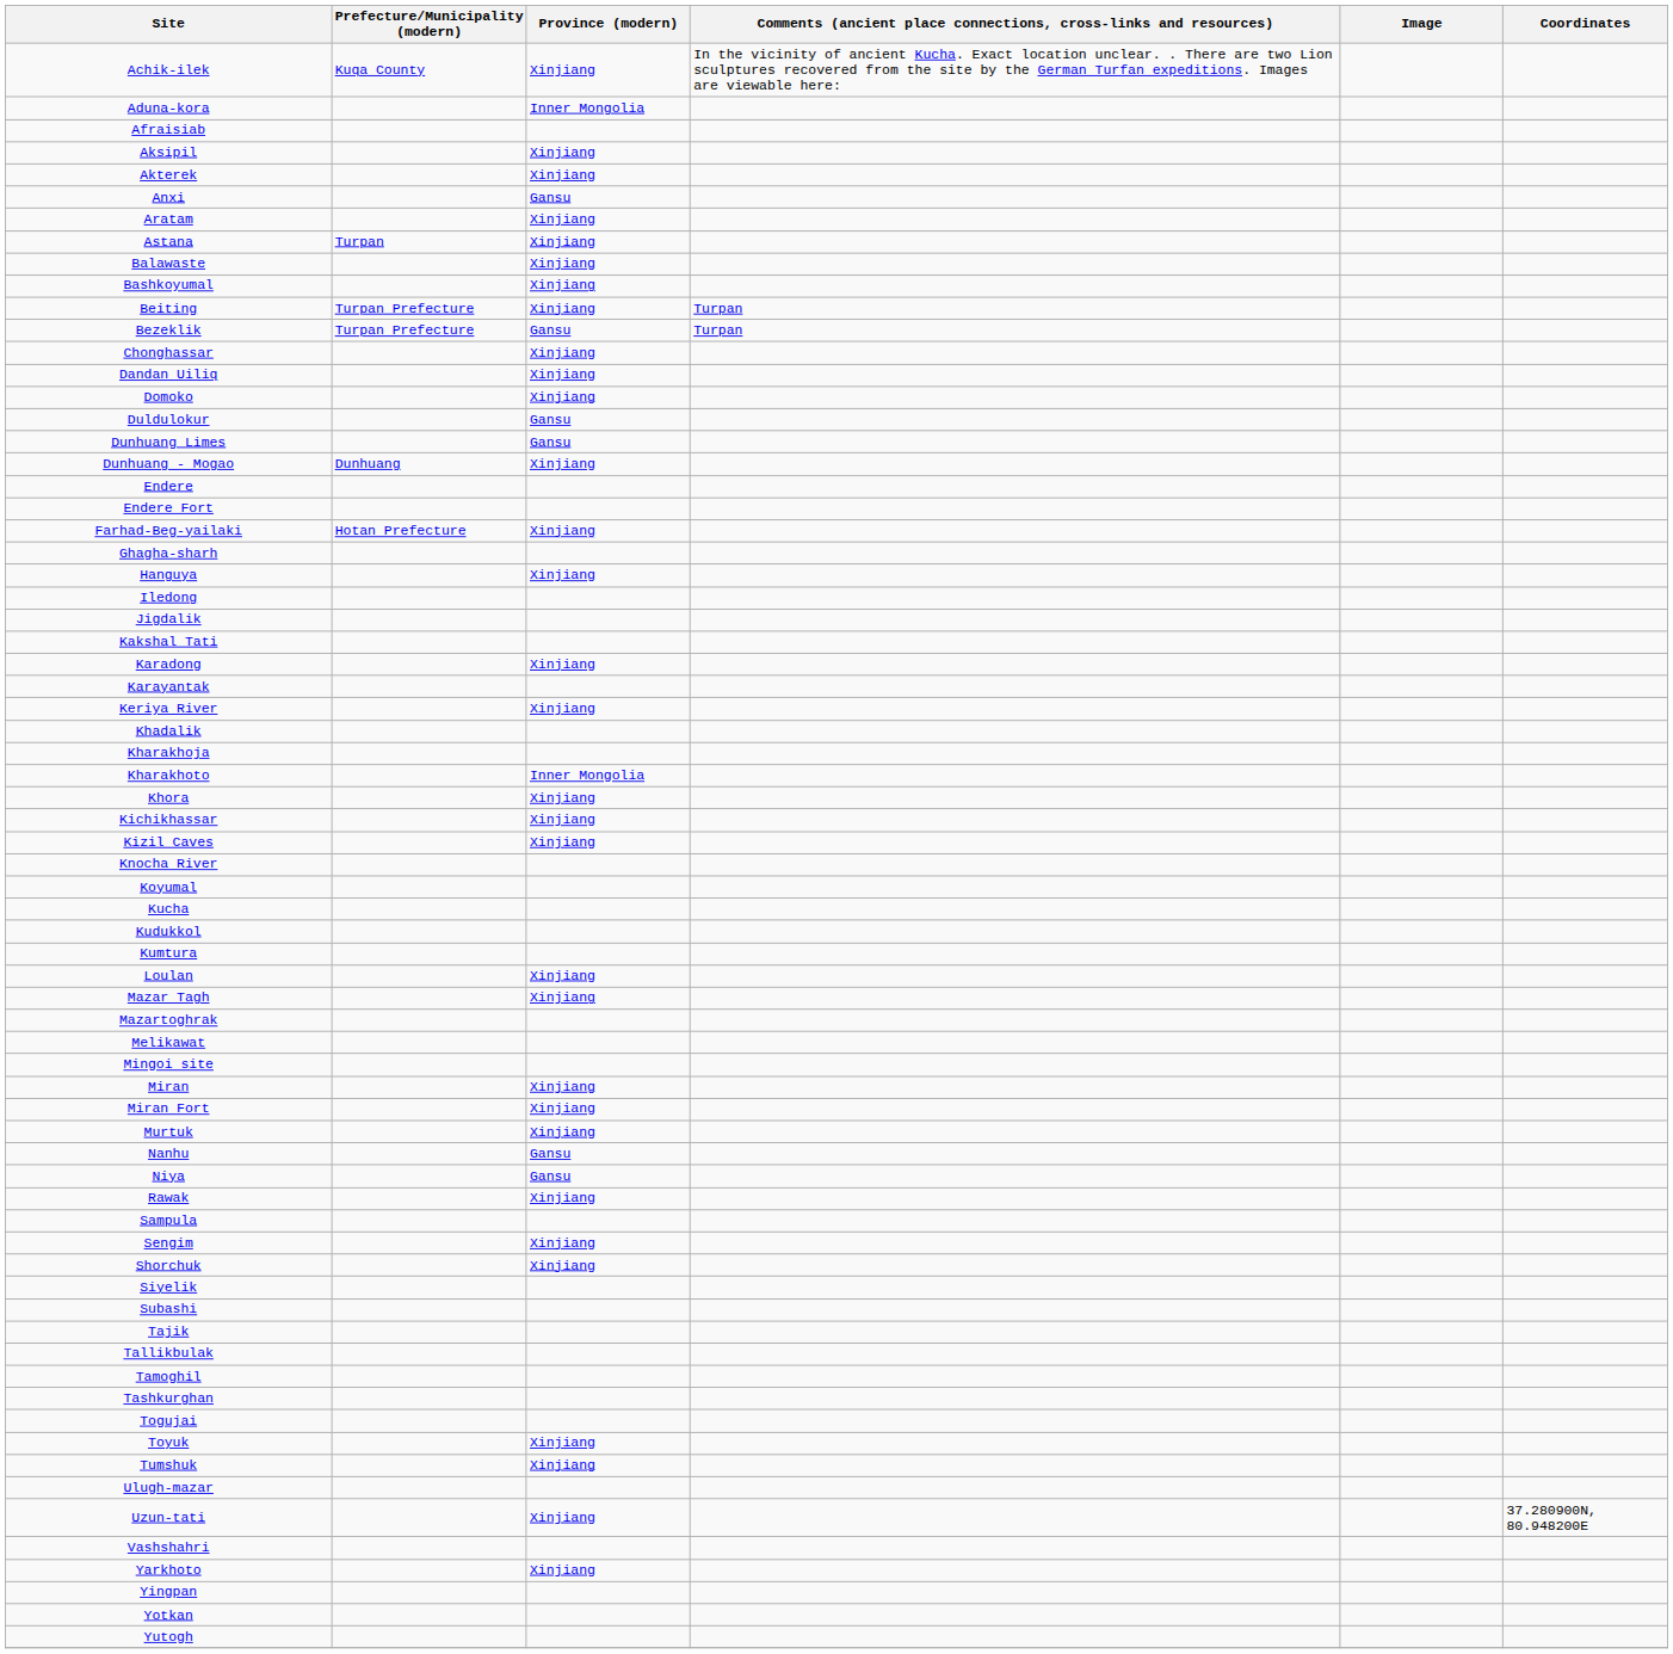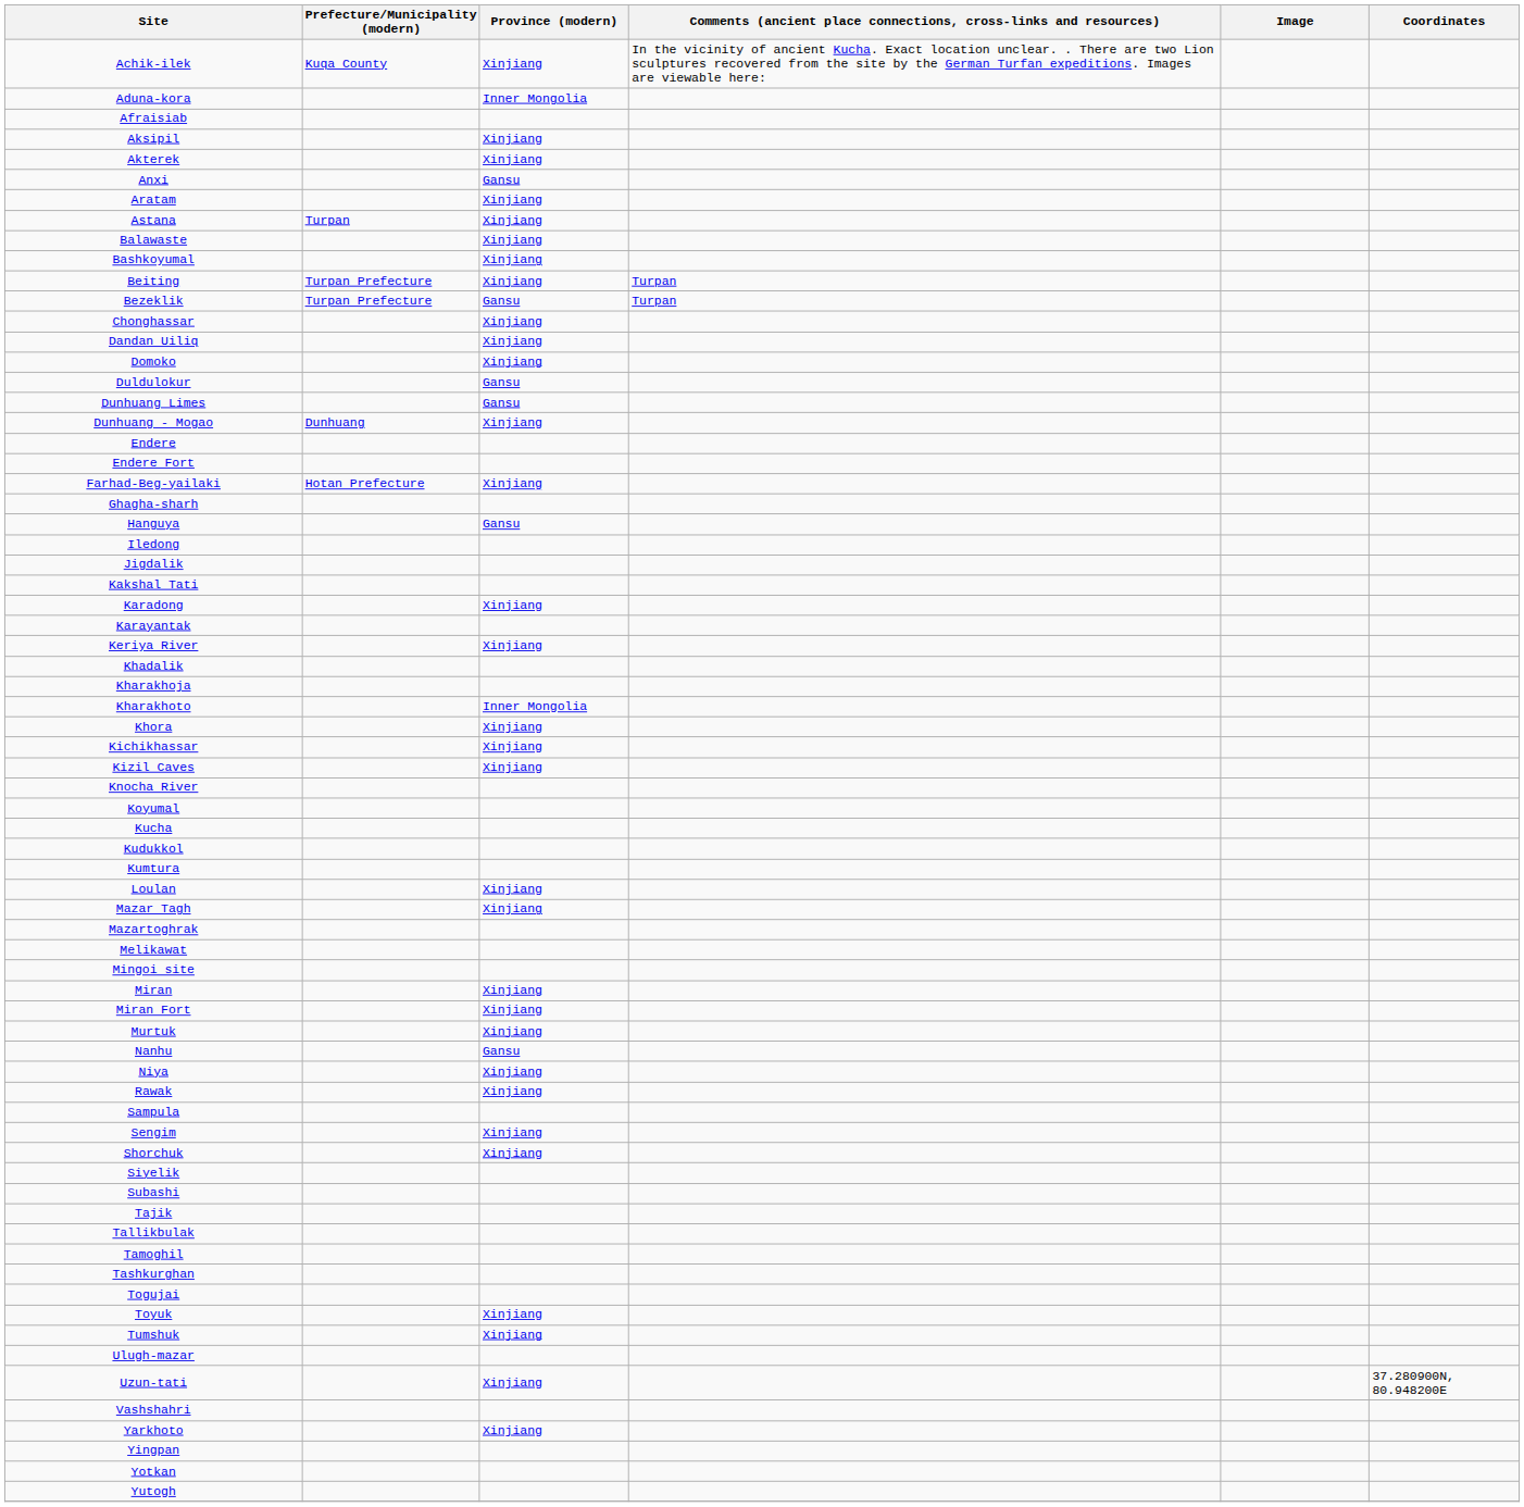 <table class="wikitable sortable"  style="width:100%;">
 <tr>
 <th width="20%" align="left">Site</th>
 <th width="10%" align="left">Prefecture/Municipality (modern)</th>
 <th width="10%" align="left">Province (modern)</th>
 <th width="40%" align="left"  class="unsortable">Comments (ancient place connections, cross-links and resources)</th>
 <th width="10%" align="left"  class="unsortable">Image</th>
 <th width="10%" align="left" class="unsortable">Coordinates</th>
 </tr>
 <tr>
 <td align="center"><a href='#'>Achik-ilek</a></td>
 <td><a href='#'>Kuqa County</a></td>
 <td><a href='#'>Xinjiang</a></td>
 <td>In the vicinity of ancient <a href='#'>Kucha</a>. Exact location unclear. . There are two Lion sculptures recovered from the site by the <a href='#'>German Turfan expeditions</a>. Images are viewable here:  </td>
 <td></td>
 <td></td>
 </tr>
 <tr>
 <td align="center"><a href='#'>Aduna-kora</a></td>
 <td></td>
 <td><a href='#'>Inner Mongolia</a></td>
 <td></td>
 <td></td>
 <td></td>
 </tr>
 <tr>
 <td align="center"><a href='#'>Afraisiab</a></td>
 <td></td>
 <td></td>
 <td></td>
 <td></td>
 <td></td>
 </tr>
 <tr>
 <td align="center"><a href='#'>Aksipil</a></td>
 <td></td>
 <td><a href='#'>Xinjiang</a></td>
 <td></td>
 <td></td>
 <td></td>
 </tr>
 <tr>
 <td align="center"><a href='#'>Akterek</a></td>
 <td></td>
 <td><a href='#'>Xinjiang</a></td>
 <td></td>
 <td></td>
 <td></td>
 </tr>
 <tr>
 <td align="center"><a href='#'>Anxi</a></td>
 <td></td>
 <td><a href='#'>Gansu</a></td>
 <td></td>
 <td></td>
 <td></td>
 </tr>
 <tr>
 <td align="center"><a href='#'>Aratam</a></td>
 <td></td>
 <td><a href='#'>Xinjiang</a></td>
 <td></td>
 <td></td>
 <td></td>
 </tr>
 <tr>
 <td align="center"><a href='#'>Astana</a></td>
 <td><a href='#'>Turpan</a></td>
 <td><a href='#'>Xinjiang</a></td>
 <td></td>
 <td></td>
 <td></td>
 </tr>
 <tr>
 <td align="center"><a href='#'>Balawaste</a></td>
 <td></td>
 <td><a href='#'>Xinjiang</a></td>
 <td></td>
 <td></td>
 <td></td>
 </tr>
 <tr>
 <td align="center"><a href='#'>Bashkoyumal</a></td>
 <td></td>
 <td><a href='#'>Xinjiang</a></td>
 <td></td>
 <td></td>
 <td></td>
 </tr>
 <tr>
 <td align="center"><a href='#'>Beiting</a></td>
 <td><a href='#'>Turpan Prefecture</a></td>
 <td><a href='#'>Xinjiang</a></td>
 <td><a href='#'>Turpan</a></td>
 <td></td>
 <td></td>
 </tr>
 <tr>
 <td align="center"><a href='#'>Bezeklik</a></td>
 <td><a href='#'>Turpan Prefecture</a></td>
 <td><a href='#'>Gansu</a></td>
 <td><a href='#'>Turpan</a></td>
 <td></td>
 <td></td>
 </tr>
 <tr>
 <td align="center"><a href='#'>Chonghassar</a></td>
 <td></td>
 <td><a href='#'>Xinjiang</a></td>
 <td></td>
 <td></td>
 <td></td>
 </tr>
 <tr>
 <td align="center"><a href='#'>Dandan Uiliq</a></td>
 <td></td>
 <td><a href='#'>Xinjiang</a></td>
 <td></td>
 <td></td>
 <td></td>
 </tr>
 <tr>
 <td align="center"><a href='#'>Domoko</a></td>
 <td></td>
 <td><a href='#'>Xinjiang</a></td>
 <td></td>
 <td></td>
 <td></td>
 </tr>
 <tr>
 <td align="center"><a href='#'>Duldulokur</a></td>
 <td></td>
 <td><a href='#'>Gansu</a></td>
 <td></td>
 <td></td>
 <td></td>
 </tr>
 <tr>
 <td align="center"><a href='#'>Dunhuang Limes</a></td>
 <td></td>
 <td><a href='#'>Gansu</a></td>
 <td></td>
 <td></td>
 <td></td>
 </tr>
 <tr>
 <td align="center"><a href='#'>Dunhuang - Mogao</a></td>
 <td><a href='#'>Dunhuang</a></td>
 <td><a href='#'>Xinjiang</a></td>
 <td></td>
 <td></td>
 <td></td>
 </tr>
 <tr>
 <td align="center"><a href='#'>Endere</a></td>
 <td></td>
 <td></td>
 <td></td>
 <td></td>
 <td></td>
 </tr>
 <tr>
 <td align="center"><a href='#'>Endere Fort</a></td>
 <td></td>
 <td></td>
 <td></td>
 <td></td>
 <td></td>
 </tr>
 <tr>
 <td align="center"><a href='#'>Farhad-Beg-yailaki</a></td>
 <td><a href='#'>Hotan Prefecture</a></td>
 <td><a href='#'>Xinjiang</a></td>
 <td></td>
 <td></td>
 <td></td>
 </tr>
 <tr>
 <td align="center"><a href='#'>Ghagha-sharh</a></td>
 <td></td>
 <td></td>
 <td></td>
 <td></td>
 <td></td>
 </tr>
 <tr>
 <td align="center"><a href='#'>Hanguya</a></td>
 <td></td>
-<td><a href='#'>Xinjiang</a></td>
+<td><a href='#'>Gansu</a></td>
 <td></td>
 <td></td>
 <td></td>
 </tr>
 <tr>
 <td align="center"><a href='#'>Iledong</a></td>
 <td></td>
 <td></td>
 <td></td>
 <td></td>
 <td></td>
 </tr>
 <tr>
 <td align="center"><a href='#'>Jigdalik</a></td>
 <td></td>
 <td></td>
 <td></td>
 <td></td>
 <td></td>
 </tr>
 <tr>
 <td align="center"><a href='#'>Kakshal Tati</a></td>
 <td></td>
 <td></td>
 <td></td>
 <td></td>
 <td></td>
 </tr>
 <tr>
 <td align="center"><a href='#'>Karadong</a></td>
 <td></td>
 <td><a href='#'>Xinjiang</a></td>
 <td></td>
 <td></td>
 <td></td>
 </tr>
 <tr>
 <td align="center"><a href='#'>Karayantak</a></td>
 <td></td>
 <td></td>
 <td></td>
 <td></td>
 <td></td>
 </tr>
 <tr>
 <td align="center"><a href='#'>Keriya River</a></td>
 <td></td>
 <td><a href='#'>Xinjiang</a></td>
 <td></td>
 <td></td>
 <td></td>
 </tr>
 <tr>
 <td align="center"><a href='#'>Khadalik</a></td>
 <td></td>
 <td></td>
 <td></td>
 <td></td>
 <td></td>
 </tr>
 <tr>
 <td align="center"><a href='#'>Kharakhoja</a></td>
 <td></td>
 <td></td>
 <td></td>
 <td></td>
 <td></td>
 </tr>
 <tr>
 <td align="center"><a href='#'>Kharakhoto</a></td>
 <td></td>
 <td><a href='#'>Inner Mongolia</a></td>
 <td></td>
 <td></td>
 <td></td>
 </tr>
 <tr>
 <td align="center"><a href='#'>Khora</a></td>
 <td></td>
 <td><a href='#'>Xinjiang</a></td>
 <td></td>
 <td></td>
 <td></td>
 </tr>
 <tr>
 <td align="center"><a href='#'>Kichikhassar</a></td>
 <td></td>
 <td><a href='#'>Xinjiang</a></td>
 <td></td>
 <td></td>
 <td></td>
 </tr>
 <tr>
 <td align="center"><a href='#'>Kizil Caves</a></td>
 <td></td>
 <td><a href='#'>Xinjiang</a></td>
 <td></td>
 <td></td>
 <td></td>
 </tr>
 <tr>
 <td align="center"><a href='#'>Knocha River</a></td>
 <td></td>
 <td></td>
 <td></td>
 <td></td>
 <td></td>
 </tr>
 <tr>
 <td align="center"><a href='#'>Koyumal</a></td>
 <td></td>
 <td></td>
 <td></td>
 <td></td>
 <td></td>
 </tr>
 <tr>
 <td align="center"><a href='#'>Kucha</a></td>
 <td></td>
 <td></td>
 <td></td>
 <td></td>
 <td></td>
 </tr>
 <tr>
 <td align="center"><a href='#'>Kudukkol</a></td>
 <td></td>
 <td></td>
 <td></td>
 <td></td>
 <td></td>
 </tr>
 <tr>
 <td align="center"><a href='#'>Kumtura</a></td>
 <td></td>
 <td></td>
 <td></td>
 <td></td>
 <td></td>
 </tr>
 <tr>
 <td align="center"><a href='#'>Loulan</a></td>
 <td></td>
 <td><a href='#'>Xinjiang</a></td>
 <td></td>
 <td></td>
 <td></td>
 </tr>
 <tr>
 <td align="center"><a href='#'>Mazar Tagh</a></td>
 <td></td>
 <td><a href='#'>Xinjiang</a></td>
 <td></td>
 <td></td>
 <td></td>
 </tr>
 <tr>
 <td align="center"><a href='#'>Mazartoghrak</a></td>
 <td></td>
 <td></td>
 <td></td>
 <td></td>
 <td></td>
 </tr>
 <tr>
 <td align="center"><a href='#'>Melikawat</a></td>
 <td></td>
 <td></td>
 <td></td>
 <td></td>
 <td></td>
 </tr>
 <tr>
 <td align="center"><a href='#'>Mingoi site</a></td>
 <td></td>
 <td></td>
 <td></td>
 <td></td>
 <td></td>
 </tr>
 <tr>
 <td align="center"><a href='#'>Miran</a></td>
 <td></td>
 <td><a href='#'>Xinjiang</a></td>
 <td></td>
 <td></td>
 <td></td>
 </tr>
 <tr>
 <td align="center"><a href='#'>Miran Fort</a></td>
 <td></td>
 <td><a href='#'>Xinjiang</a></td>
 <td></td>
 <td></td>
 <td></td>
 </tr>
 <tr>
 <td align="center"><a href='#'>Murtuk</a></td>
 <td></td>
 <td><a href='#'>Xinjiang</a></td>
 <td></td>
 <td></td>
 <td></td>
 </tr>
 <tr>
 <td align="center"><a href='#'>Nanhu</a></td>
 <td></td>
 <td><a href='#'>Gansu</a></td>
 <td></td>
 <td></td>
 <td></td>
 </tr>
 <tr>
 <td align="center"><a href='#'>Niya</a></td>
 <td></td>
-<td><a href='#'>Gansu</a></td>
+<td><a href='#'>Xinjiang</a></td>
 <td></td>
 <td></td>
 <td></td>
 </tr>
 <tr>
 <td align="center"><a href='#'>Rawak</a></td>
 <td></td>
 <td><a href='#'>Xinjiang</a></td>
 <td></td>
 <td></td>
 <td></td>
 </tr>
 <tr>
 <td align="center"><a href='#'>Sampula</a></td>
 <td></td>
 <td></td>
 <td></td>
 <td></td>
 <td></td>
 </tr>
 <tr>
 <td align="center"><a href='#'>Sengim</a></td>
 <td></td>
 <td><a href='#'>Xinjiang</a></td>
 <td></td>
 <td></td>
 <td></td>
 </tr>
 <tr>
 <td align="center"><a href='#'>Shorchuk</a></td>
 <td></td>
 <td><a href='#'>Xinjiang</a></td>
 <td></td>
 <td></td>
 <td></td>
 </tr>
 <tr>
 <td align="center"><a href='#'>Siyelik</a></td>
 <td></td>
 <td></td>
 <td></td>
 <td></td>
 <td></td>
 </tr>
 <tr>
 <td align="center"><a href='#'>Subashi</a></td>
 <td></td>
 <td></td>
 <td></td>
 <td></td>
 <td></td>
 </tr>
 <tr>
 <td align="center"><a href='#'>Tajik</a></td>
 <td></td>
 <td></td>
 <td></td>
 <td></td>
 <td></td>
 </tr>
 <tr>
 <td align="center"><a href='#'>Tallikbulak</a></td>
 <td></td>
 <td></td>
 <td></td>
 <td></td>
 <td></td>
 </tr>
 <tr>
 <td align="center"><a href='#'>Tamoghil</a></td>
 <td></td>
 <td></td>
 <td></td>
 <td></td>
 <td></td>
 </tr>
 <tr>
 <td align="center"><a href='#'>Tashkurghan</a></td>
 <td></td>
 <td></td>
 <td></td>
 <td></td>
 <td></td>
 </tr>
 <tr>
 <td align="center"><a href='#'>Togujai</a></td>
 <td></td>
 <td></td>
 <td></td>
 <td></td>
 <td></td>
 </tr>
 <tr>
 <td align="center"><a href='#'>Toyuk</a></td>
 <td></td>
 <td><a href='#'>Xinjiang</a></td>
 <td></td>
 <td></td>
 <td></td>
 </tr>
 <tr>
 <td align="center"><a href='#'>Tumshuk</a></td>
 <td></td>
 <td><a href='#'>Xinjiang</a></td>
 <td></td>
 <td></td>
 <td></td>
 </tr>
 <tr>
 <td align="center"><a href='#'>Ulugh-mazar</a></td>
 <td></td>
 <td></td>
 <td></td>
 <td></td>
 <td></td>
 </tr>
 <tr>
 <td align="center"><a href='#'>Uzun-tati</a></td>
 <td></td>
 <td><a href='#'>Xinjiang</a></td>
 <td></td>
 <td></td>
 <td>37.280900N, 80.948200E</td>
 </tr>
 <tr>
 <td align="center"><a href='#'>Vashshahri</a></td>
 <td></td>
 <td></td>
 <td></td>
 <td></td>
 <td></td>
 </tr>
 <tr>
 <td align="center"><a href='#'>Yarkhoto</a></td>
 <td></td>
 <td><a href='#'>Xinjiang</a></td>
 <td></td>
 <td></td>
 <td></td>
 </tr>
 <tr>
 <td align="center"><a href='#'>Yingpan</a></td>
 <td></td>
 <td></td>
 <td></td>
 <td></td>
 <td></td>
 </tr>
 <tr>
 <td align="center"><a href='#'>Yotkan</a></td>
 <td></td>
 <td></td>
 <td></td>
 <td></td>
 <td></td>
 </tr>
 <tr>
 <td align="center"><a href='#'>Yutogh</a></td>
 <td></td>
 <td></td>
 <td></td>
 <td></td>
 <td></td>
 </tr>
 <tr>
 </tr>
 </table>
